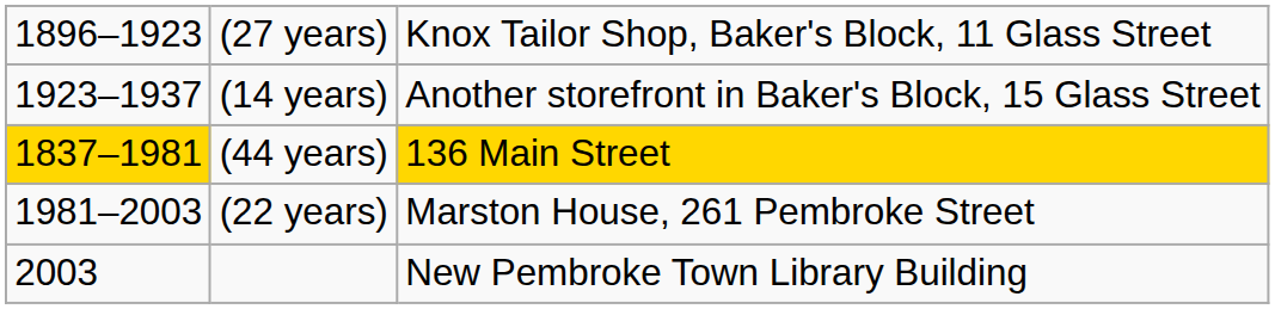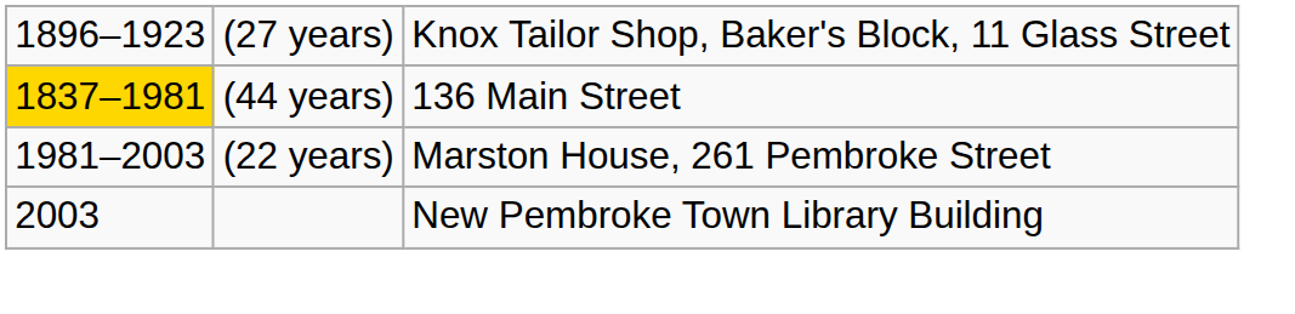 <table class="wikitable">
 <tr>
 <td>1896–1923</td>
 <td>(27 years)</td>
 <td>Knox Tailor Shop, Baker's Block, 11 Glass Street</td>
 </tr>
 <tr>
-<td>1923–1937</td>
-<td>(14 years)</td>
-<td>Another storefront in Baker's Block, 15 Glass Street</td>
-</tr>
-<tr>
 <td style="background: gold;">1837–1981</td>
 <td>(44 years)</td>
-<td style="background: gold;">136 Main Street</td>
+<td>136 Main Street</td>
 </tr>
 <tr>
 <td>1981–2003</td>
 <td>(22 years)</td>
 <td>Marston House, 261 Pembroke Street</td>
 </tr>
 <tr>
 <td>2003</td>
 <td></td>
 <td>New Pembroke Town Library Building</td>
 </tr>
 </table>
